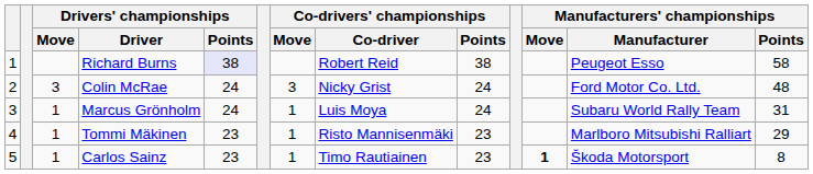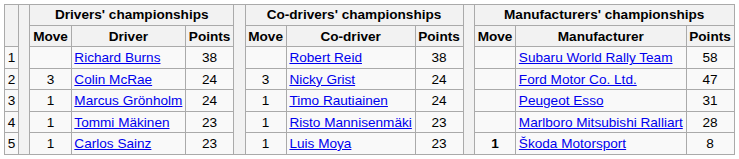 <table class="wikitable" style="font-size:85%;">
 <tr>
 <th rowspan="2"></th>
 <th rowspan="7" style="width:5px;"></th>
 <th colspan="3">Drivers' championships</th>
 <th rowspan="7" style="width:5px;"></th>
 <th colspan="3" nowrap>Co-drivers' championships</th>
 <th rowspan="7" style="width:5px;"></th>
 <th colspan="3" nowrap>Manufacturers' championships</th>
 </tr>
 <tr>
 <th>Move</th>
 <th>Driver</th>
 <th>Points</th>
 <th>Move</th>
 <th>Co-driver</th>
 <th>Points</th>
 <th>Move</th>
 <th>Manufacturer</th>
 <th>Points</th>
 </tr>
 <tr>
 <td align="center">1</td>
 <td align="center"></td>
 <td> <a href='#'>Richard Burns</a></td>
-<td align="center" style="background: lavender;">38</td>
+<td align="center">38</td>
 <td align="center"></td>
 <td> <a href='#'>Robert Reid</a></td>
 <td align="center">38</td>
 <td align="center"></td>
-<td> <a href='#'>Peugeot Esso</a></td>
+<td> <a href='#'>Subaru World Rally Team</a></td>
 <td align="center">58</td>
 </tr>
 <tr>
 <td align="center">2</td>
 <td align="center"> 3</td>
 <td> <a href='#'>Colin McRae</a></td>
 <td align="center">24</td>
 <td align="center"> 3</td>
 <td> <a href='#'>Nicky Grist</a></td>
 <td align="center">24</td>
 <td align="center"></td>
 <td> <a href='#'>Ford Motor Co. Ltd.</a></td>
-<td align="center">48</td>
+<td align="center">47</td>
 </tr>
 <tr>
 <td align="center">3</td>
 <td align="center"> 1</td>
 <td> <a href='#'>Marcus Grönholm</a></td>
 <td align="center">24</td>
 <td align="center"> 1</td>
-<td> <a href='#'>Luis Moya</a></td>
+<td> <a href='#'>Timo Rautiainen</a></td>
 <td align="center">24</td>
 <td align="center"></td>
-<td> <a href='#'>Subaru World Rally Team</a></td>
+<td> <a href='#'>Peugeot Esso</a></td>
 <td align="center">31</td>
 </tr>
 <tr>
 <td align="center">4</td>
 <td align="center"> 1</td>
 <td> <a href='#'>Tommi Mäkinen</a></td>
 <td align="center">23</td>
 <td align="center"> 1</td>
 <td> <a href='#'>Risto Mannisenmäki</a></td>
 <td align="center">23</td>
 <td align="center"></td>
 <td> <a href='#'>Marlboro Mitsubishi Ralliart</a></td>
-<td align="center">29</td>
+<td align="center">28</td>
 </tr>
 <tr>
 <td align="center">5</td>
 <td align="center"> 1</td>
 <td> <a href='#'>Carlos Sainz</a></td>
 <td align="center">23</td>
 <td align="center"> 1</td>
-<td> <a href='#'>Timo Rautiainen</a></td>
+<td> <a href='#'>Luis Moya</a></td>
 <td align="center">23</td>
 <td align="center"><strong> 1</strong></td>
 <td> <a href='#'>Škoda Motorsport</a></td>
 <td align="center">8</td>
 </tr>
 </table>
